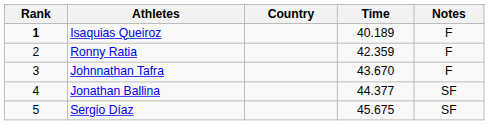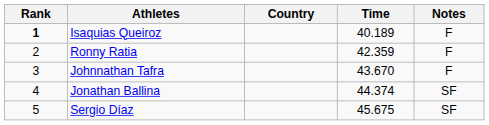 <table class="wikitable" width=50% style="text-align:center">
 <tr>
 <th>Rank</th>
 <th>Athletes</th>
 <th>Country</th>
 <th>Time</th>
 <th>Notes</th>
 </tr>
 <tr>
 <td><strong>1</strong></td>
 <td align=left><a href='#'>Isaquias Queiroz</a></td>
 <td align=left></td>
 <td>40.189</td>
 <td>F</td>
 </tr>
 <tr>
 <td>2</td>
 <td align=left><a href='#'>Ronny Ratia</a></td>
 <td align=left></td>
 <td>42.359</td>
 <td>F</td>
 </tr>
 <tr>
 <td>3</td>
 <td align=left><a href='#'>Johnnathan Tafra</a></td>
 <td align=left></td>
 <td>43.670</td>
 <td>F</td>
 </tr>
 <tr>
 <td>4</td>
 <td align=left><a href='#'>Jonathan Ballina</a></td>
 <td align=left></td>
-<td>44.377</td>
+<td>44.374</td>
 <td>SF</td>
 </tr>
 <tr>
 <td>5</td>
 <td align=left><a href='#'>Sergio Díaz</a></td>
 <td align=left></td>
 <td>45.675</td>
 <td>SF</td>
 </tr>
 </table>
